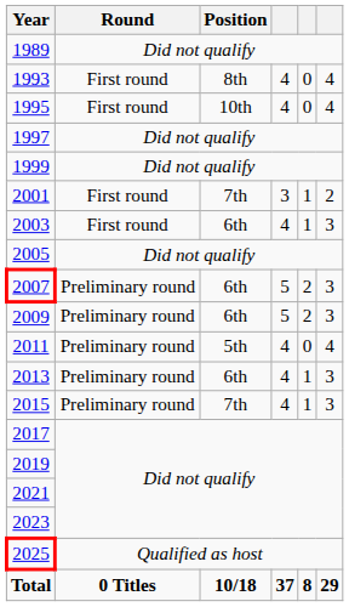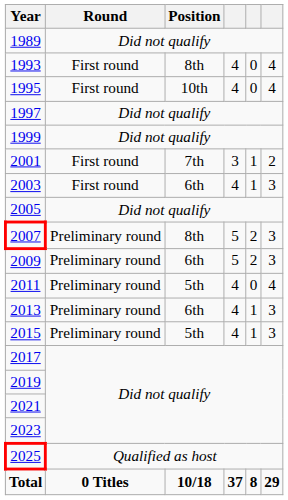 <table class="wikitable" style="text-align: center;">
 <tr>
 <th>Year</th>
 <th>Round</th>
 <th>Position</th>
 <th></th>
 <th></th>
 <th></th>
 </tr>
 <tr>
 <td> <a href='#'>1989</a></td>
 <td colspan="5"><em>Did not qualify</em></td>
 </tr>
 <tr>
 <td> <a href='#'>1993</a></td>
 <td>First round</td>
 <td>8th</td>
 <td>4</td>
 <td>0</td>
 <td>4</td>
 </tr>
 <tr>
 <td> <a href='#'>1995</a></td>
 <td>First round</td>
 <td>10th</td>
 <td>4</td>
 <td>0</td>
 <td>4</td>
 </tr>
 <tr>
 <td> <a href='#'>1997</a></td>
 <td colspan="5"><em>Did not qualify</em></td>
 </tr>
 <tr>
 <td> <a href='#'>1999</a></td>
 <td colspan="5"><em>Did not qualify</em></td>
 </tr>
 <tr>
 <td> <a href='#'>2001</a></td>
 <td>First round</td>
 <td>7th</td>
 <td>3</td>
 <td>1</td>
 <td>2</td>
 </tr>
 <tr>
 <td> <a href='#'>2003</a></td>
 <td>First round</td>
 <td>6th</td>
 <td>4</td>
 <td>1</td>
 <td>3</td>
 </tr>
 <tr>
 <td> <a href='#'>2005</a></td>
 <td colspan="5"><em>Did not qualify</em></td>
 </tr>
 <tr>
 <td style="border: 3px solid red"> <a href='#'>2007</a></td>
 <td>Preliminary round</td>
-<td>6th</td>
+<td>8th</td>
 <td>5</td>
 <td>2</td>
 <td>3</td>
 </tr>
 <tr>
 <td> <a href='#'>2009</a></td>
 <td>Preliminary round</td>
 <td>6th</td>
 <td>5</td>
 <td>2</td>
 <td>3</td>
 </tr>
 <tr>
 <td> <a href='#'>2011</a></td>
 <td>Preliminary round</td>
 <td>5th</td>
 <td>4</td>
 <td>0</td>
 <td>4</td>
 </tr>
 <tr>
 <td> <a href='#'>2013</a></td>
 <td>Preliminary round</td>
 <td>6th</td>
 <td>4</td>
 <td>1</td>
 <td>3</td>
 </tr>
 <tr>
 <td> <a href='#'>2015</a></td>
 <td>Preliminary round</td>
-<td>7th</td>
+<td>5th</td>
 <td>4</td>
 <td>1</td>
 <td>3</td>
 </tr>
 <tr>
 <td> <a href='#'>2017</a></td>
 <td colspan="5" rowspan=4><em>Did not qualify</em></td>
 </tr>
 <tr>
 <td> <a href='#'>2019</a></td>
 </tr>
 <tr>
 <td> <a href='#'>2021</a></td>
 </tr>
 <tr>
 <td> <a href='#'>2023</a></td>
 </tr>
 <tr>
 <td style="border: 3px solid red"> <a href='#'>2025</a></td>
 <td colspan=5><em>Qualified as host</em></td>
 </tr>
 <tr>
 <td colspan=1><strong>Total</strong></td>
 <td><strong>0 Titles</strong></td>
 <td><strong>10/18</strong></td>
 <td><strong>37</strong></td>
 <td><strong>8</strong></td>
 <td><strong>29</strong></td>
 </tr>
 </table>
